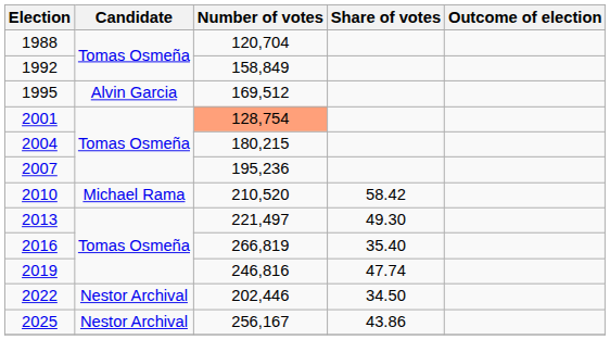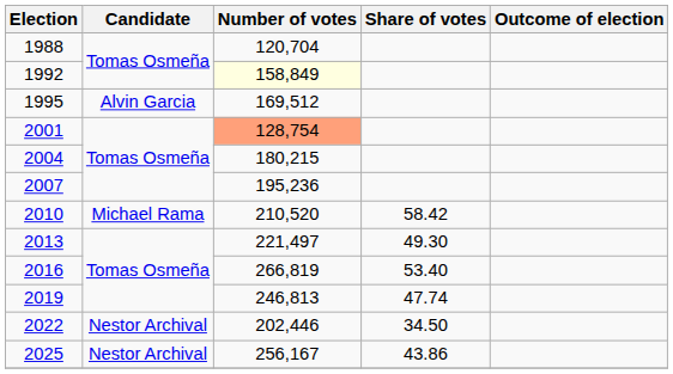 <table class=wikitable style="text-align:center;">
 <tr>
 <th>Election</th>
 <th>Candidate</th>
 <th>Number of votes</th>
 <th>Share of votes</th>
 <th>Outcome of election</th>
 </tr>
 <tr>
 <td>1988</td>
 <td rowspan="2"><a href='#'>Tomas Osmeña</a></td>
 <td>120,704</td>
 <td></td>
 <td></td>
 </tr>
 <tr>
 <td>1992</td>
-<td>158,849</td>
+<td style="background: lightyellow;">158,849</td>
 <td></td>
 <td></td>
 </tr>
 <tr>
 <td>1995</td>
 <td><a href='#'>Alvin Garcia</a></td>
 <td>169,512</td>
 <td></td>
 <td></td>
 </tr>
 <tr>
 <td><a href='#'>2001</a></td>
 <td rowspan="3"><a href='#'>Tomas Osmeña</a></td>
 <td style="background: lightsalmon;">128,754</td>
 <td></td>
 <td></td>
 </tr>
 <tr>
 <td><a href='#'>2004</a></td>
 <td>180,215</td>
 <td></td>
 <td></td>
 </tr>
 <tr>
 <td><a href='#'>2007</a></td>
 <td>195,236</td>
 <td></td>
 <td></td>
 </tr>
 <tr>
 <td><a href='#'>2010</a></td>
 <td><a href='#'>Michael Rama</a></td>
 <td>210,520</td>
 <td>58.42</td>
 <td></td>
 </tr>
 <tr>
 <td><a href='#'>2013</a></td>
 <td rowspan="3"><a href='#'>Tomas Osmeña</a></td>
 <td>221,497</td>
 <td>49.30</td>
 <td></td>
 </tr>
 <tr>
 <td><a href='#'>2016</a></td>
 <td>266,819</td>
-<td>35.40</td>
+<td>53.40</td>
 <td></td>
 </tr>
 <tr>
 <td><a href='#'>2019</a></td>
-<td>246,816</td>
+<td>246,813</td>
 <td>47.74</td>
 <td></td>
 </tr>
 <tr>
 <td><a href='#'>2022</a></td>
 <td><a href='#'>Nestor Archival</a></td>
 <td>202,446</td>
 <td>34.50</td>
 <td></td>
 </tr>
 <tr>
 <td><a href='#'>2025</a></td>
 <td><a href='#'>Nestor Archival</a></td>
 <td>256,167</td>
 <td>43.86</td>
 <td></td>
 </tr>
 <tr>
 </tr>
 </table>
